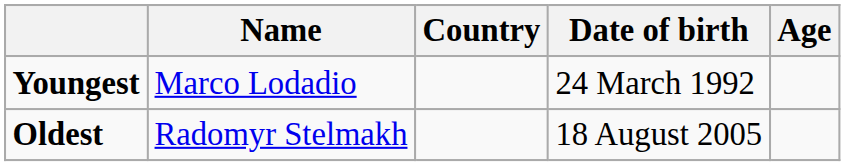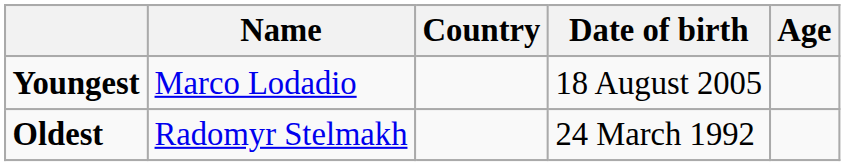 <table class="wikitable">
 <tr>
 <th></th>
 <th><strong>Name</strong></th>
 <th><strong>Country</strong></th>
 <th><strong>Date of birth</strong></th>
 <th><strong>Age</strong></th>
 </tr>
 <tr>
 <td><strong>Youngest</strong></td>
 <td><a href='#'>Marco Lodadio</a></td>
 <td></td>
-<td>24 March 1992</td>
+<td>18 August 2005</td>
 <td></td>
 </tr>
 <tr>
 <td><strong>Oldest</strong></td>
 <td><a href='#'>Radomyr Stelmakh</a></td>
 <td></td>
-<td>18 August 2005</td>
+<td>24 March 1992</td>
 <td></td>
 </tr>
 </table>
